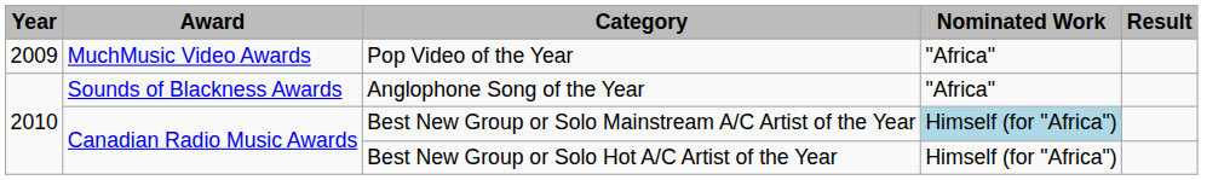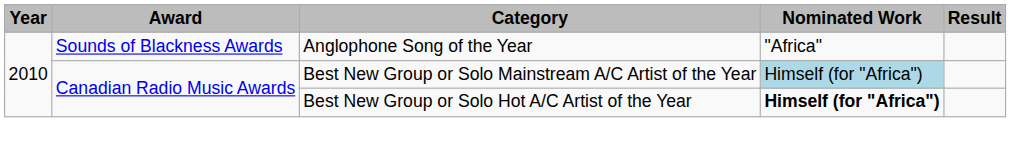 <table class="wikitable">
 <tr style="background:#ccc; text-align:center;">
 <th style="background:#bcbcbc;">Year</th>
 <th style="background:#bcbcbc;">Award</th>
 <th style="background:#bcbcbc;">Category</th>
 <th style="background:#bcbcbc;">Nominated Work</th>
 <th style="background:#bcbcbc;">Result</th>
-</tr>
-<tr>
-<td>2009</td>
-<td><a href='#'>MuchMusic Video Awards</a></td>
-<td>Pop Video of the Year</td>
-<td>"Africa"</td>
-<td></td>
 </tr>
 <tr>
 <td rowspan=3>2010</td>
 <td><a href='#'>Sounds of Blackness Awards</a></td>
 <td>Anglophone Song of the Year</td>
 <td>"Africa"</td>
 <td></td>
 </tr>
 <tr>
 <td rowspan=2><a href='#'>Canadian Radio Music Awards</a></td>
 <td>Best New Group or Solo Mainstream A/C Artist of the Year</td>
 <td style="background: lightblue;">Himself (for "Africa")</td>
 <td></td>
 </tr>
 <tr>
 <td>Best New Group or Solo Hot A/C Artist of the Year</td>
-<td>Himself (for "Africa")</td>
+<td><strong>Himself (for "Africa")</strong></td>
 <td></td>
 </tr>
 </table>
